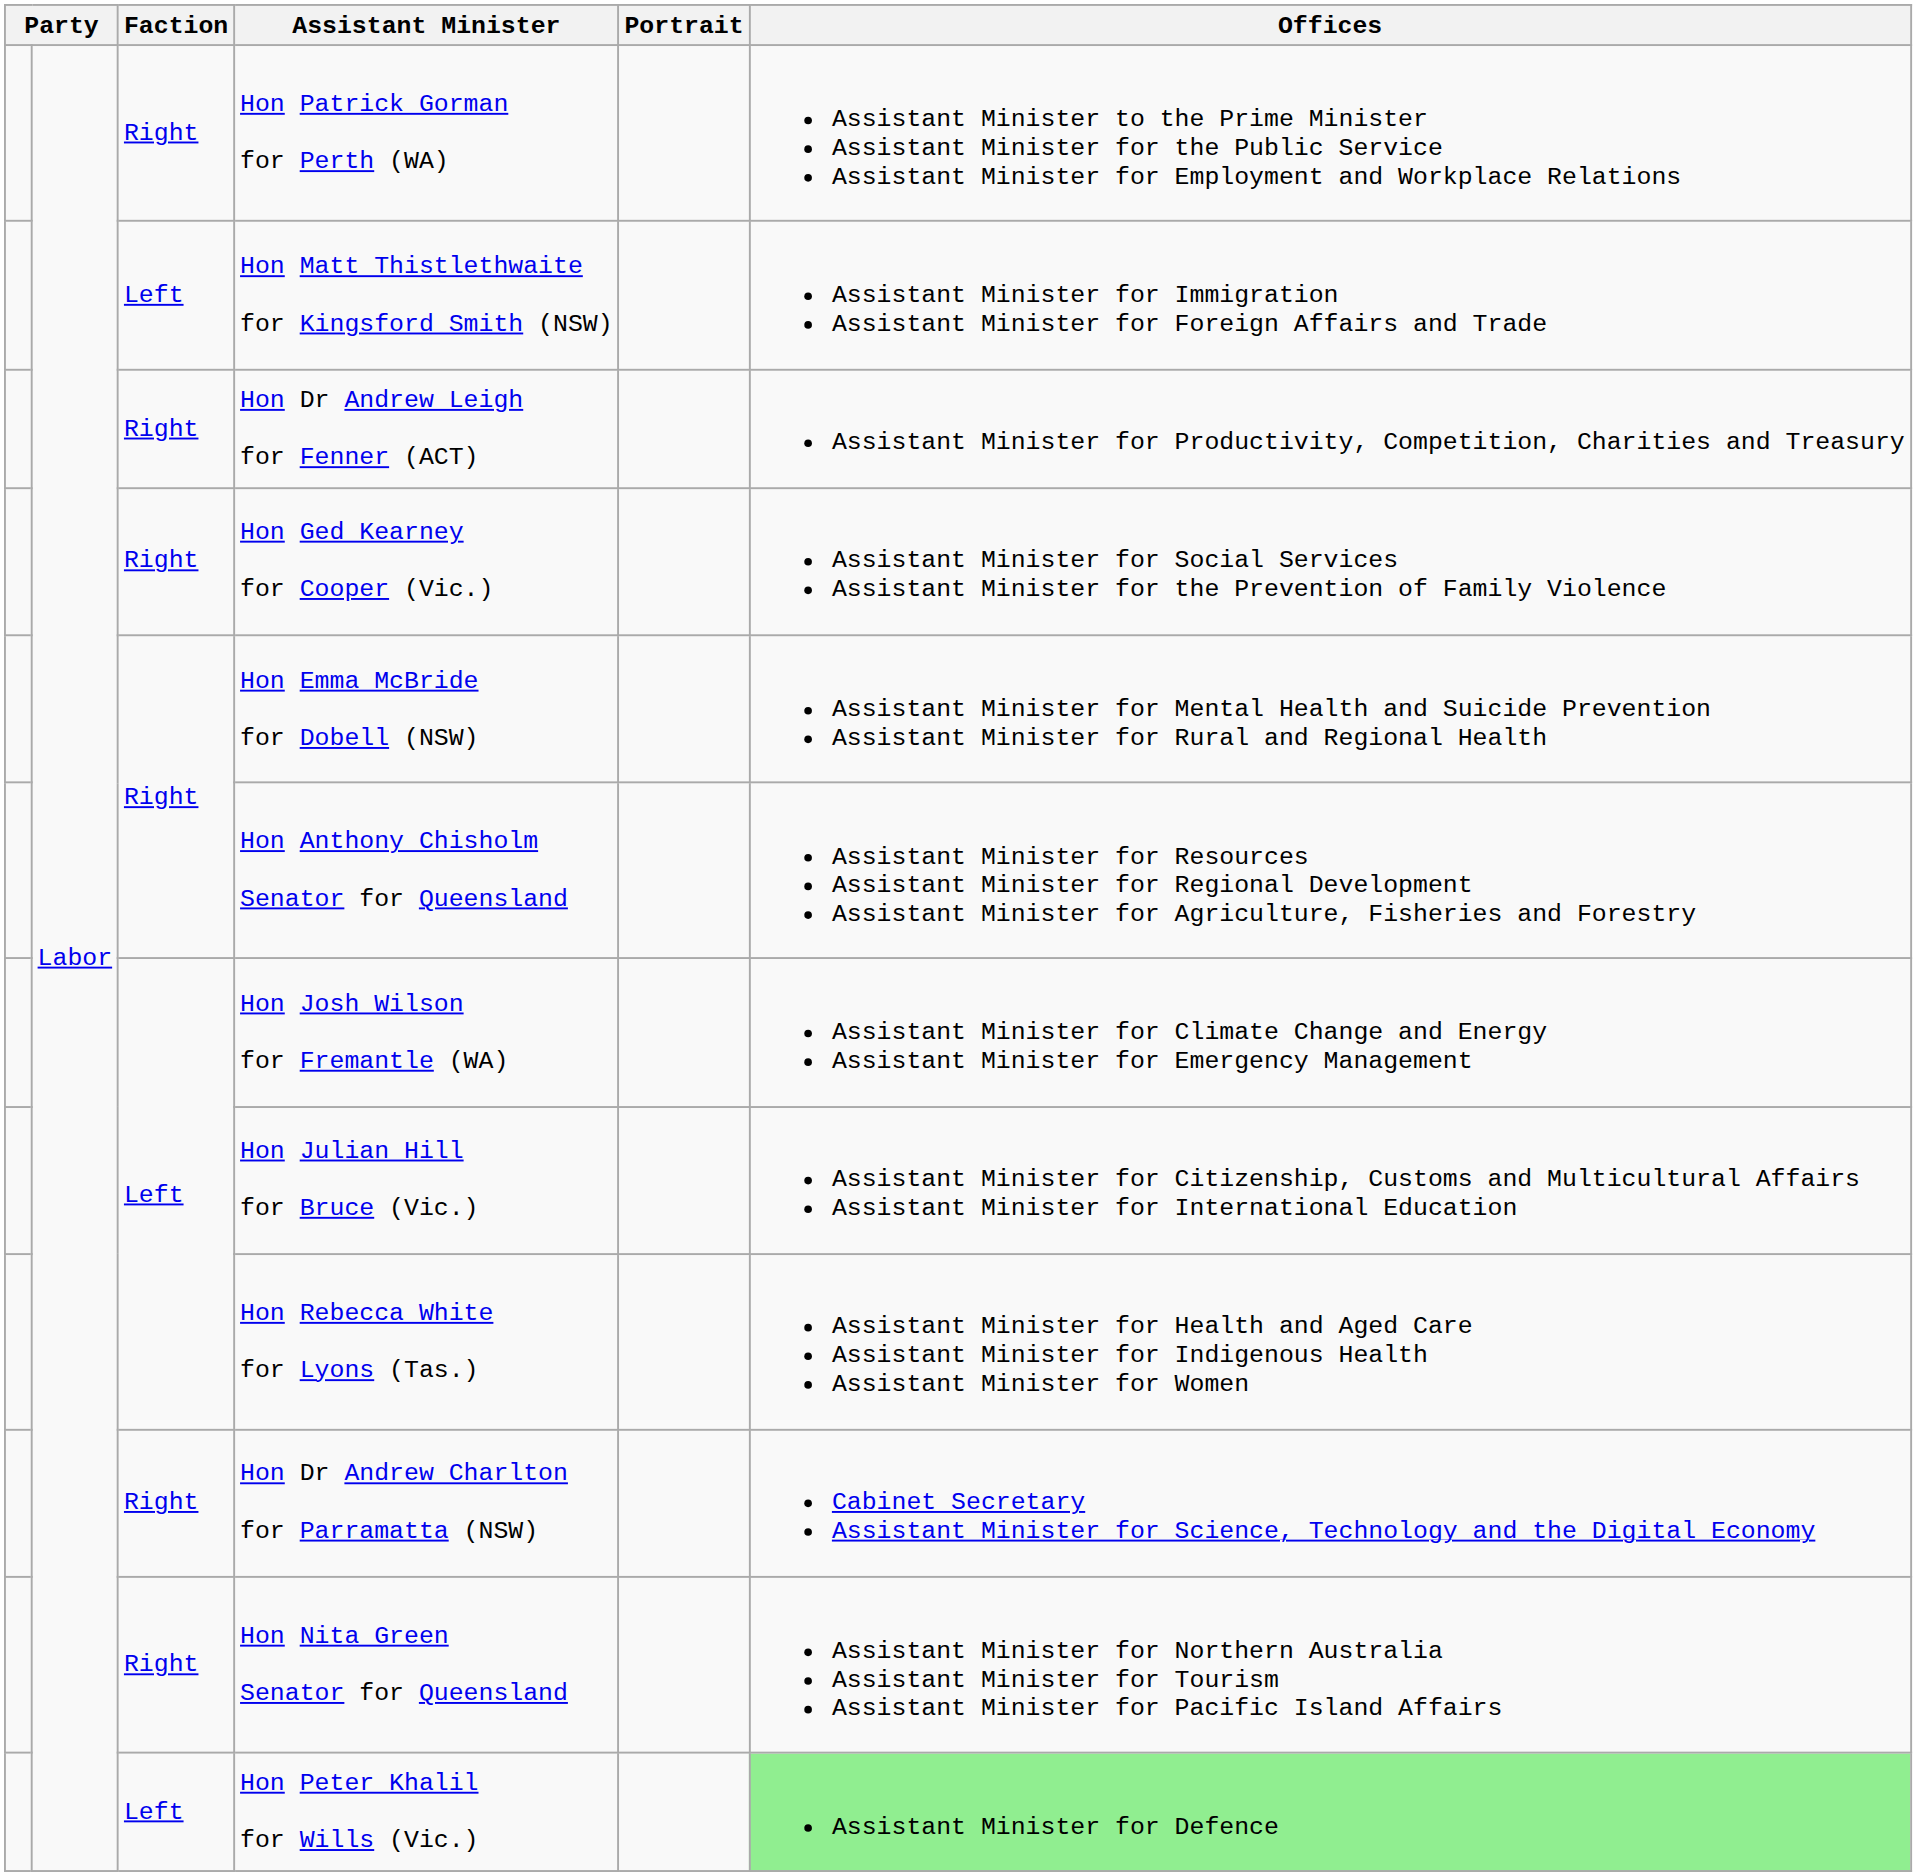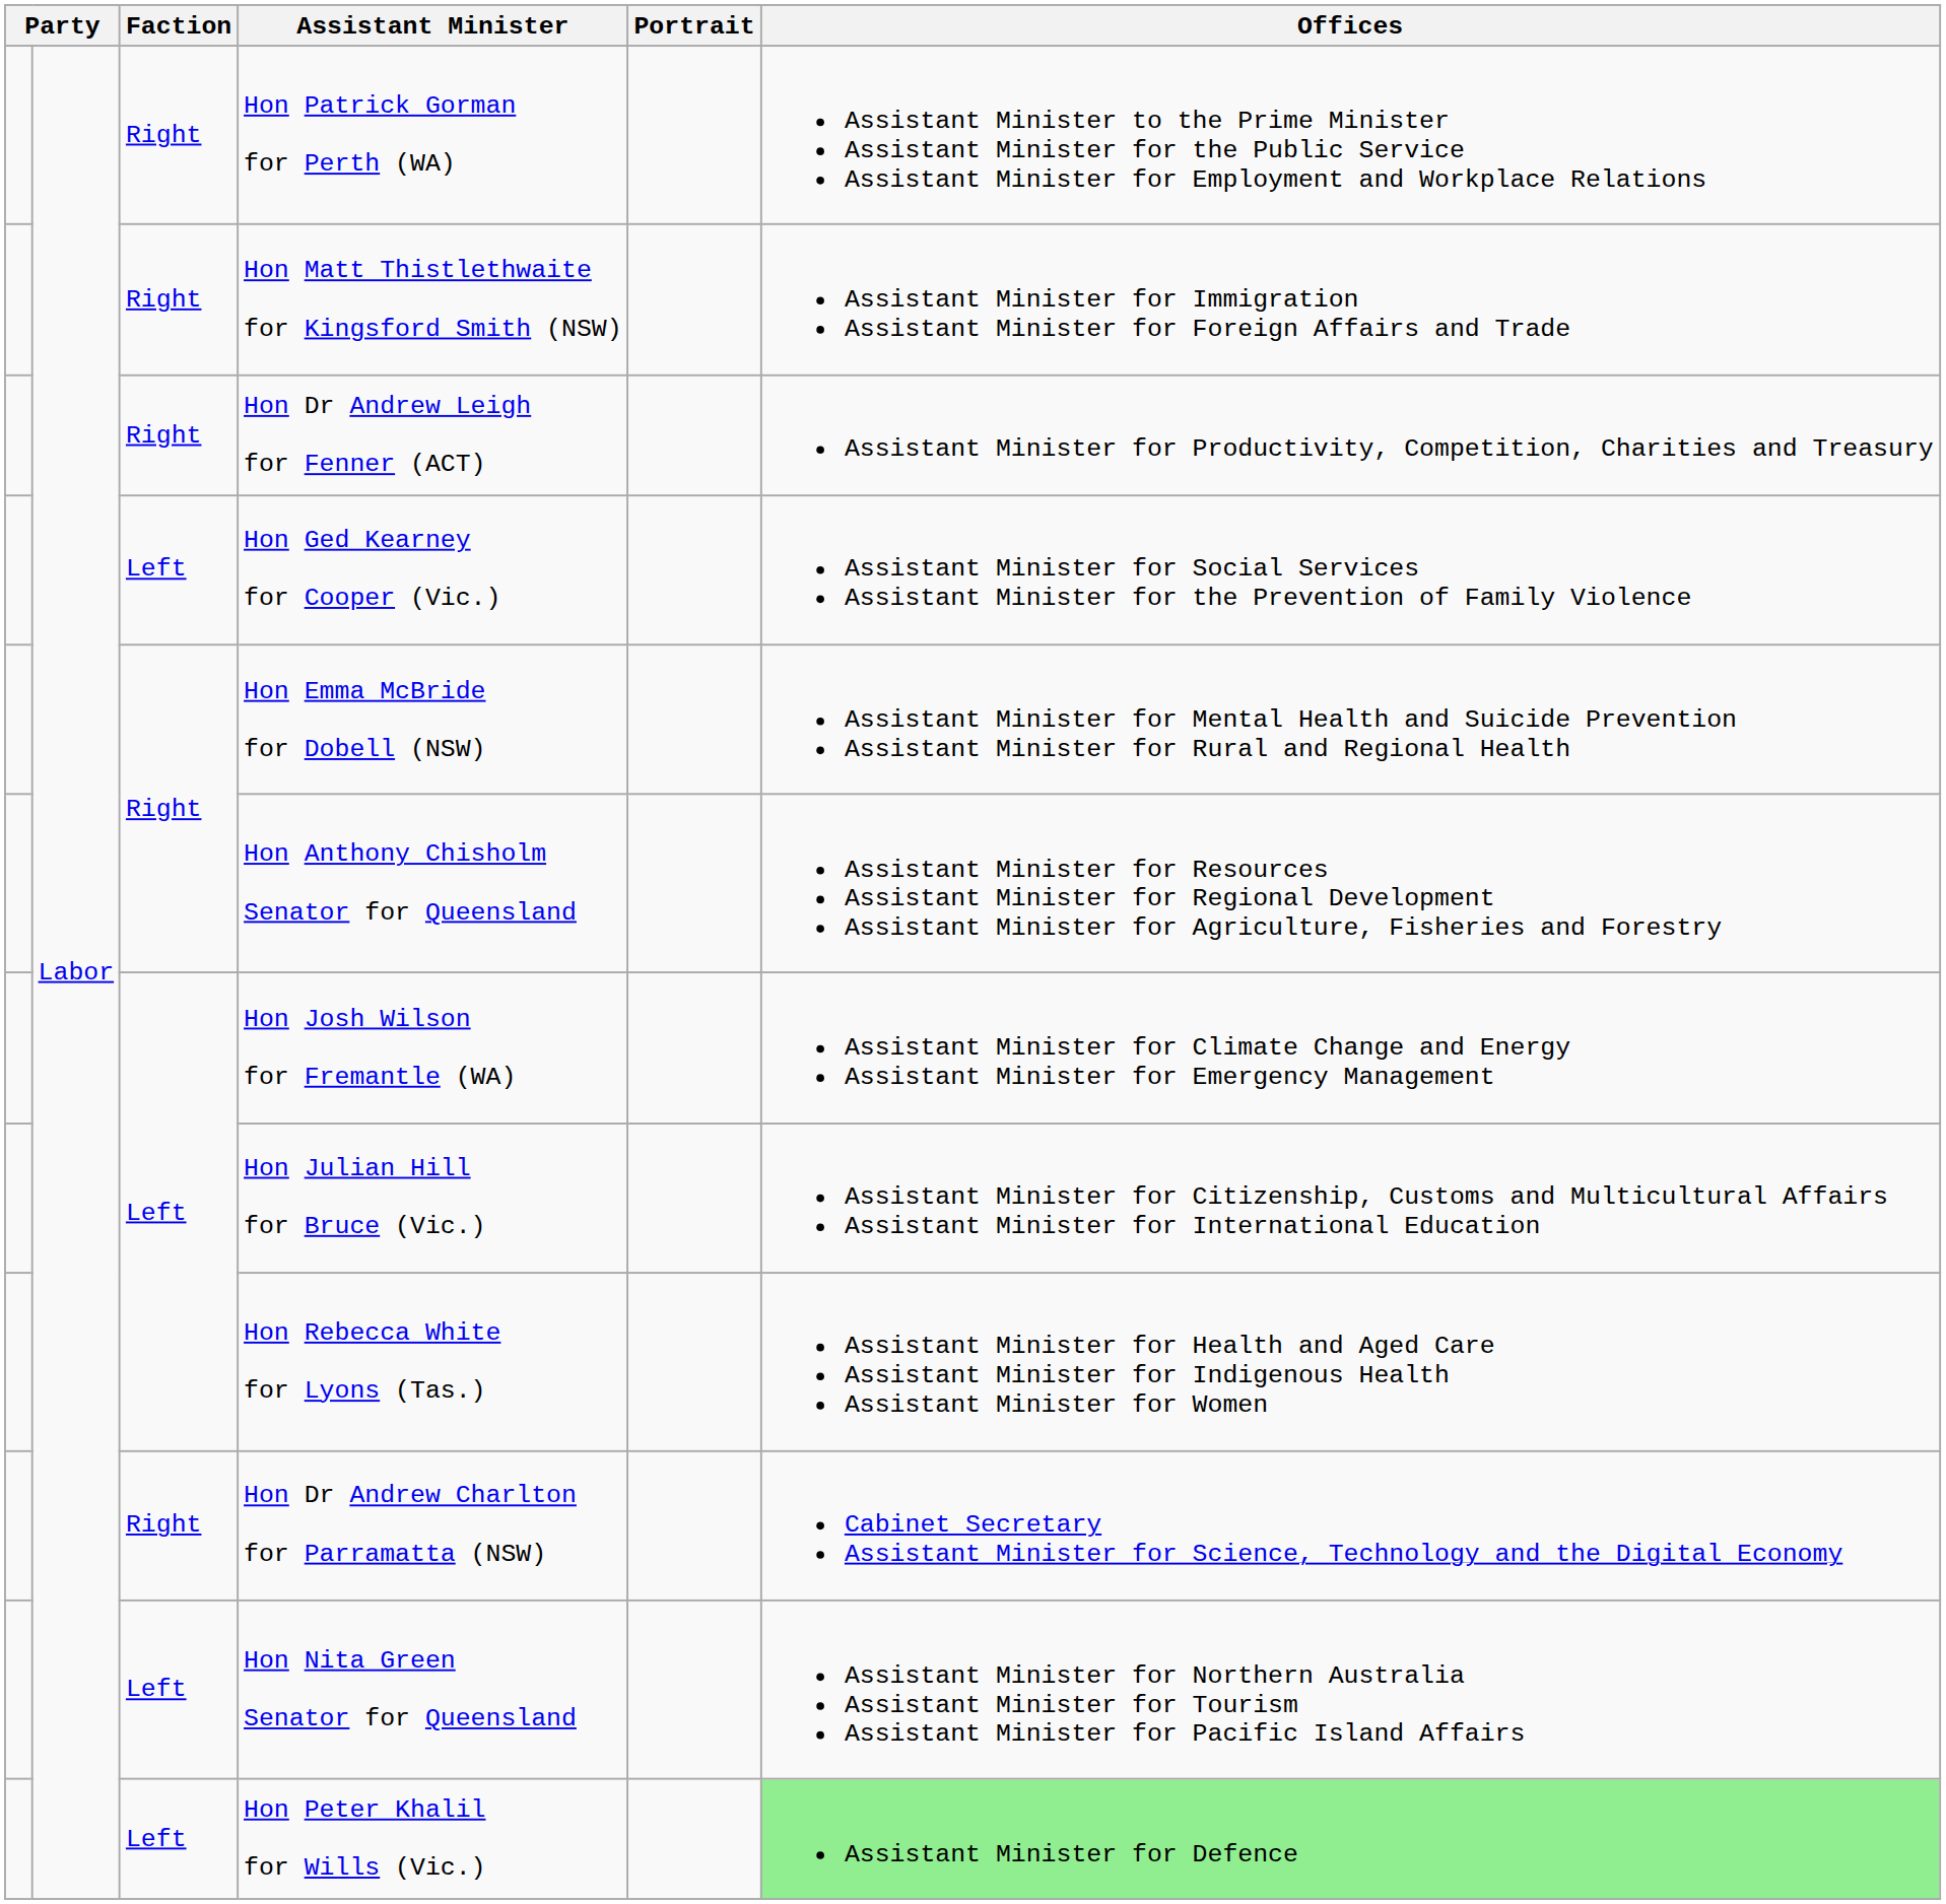 <table class="wikitable sortable">
 <tr>
 <th colspan="2">Party</th>
 <th>Faction</th>
 <th>Assistant Minister</th>
 <th>Portrait</th>
 <th>Offices</th>
 </tr>
 <tr>
 <td> </td>
 <td rowspan="12"><a href='#'>Labor</a></td>
 <td><a href='#'>Right</a></td>
 <td><a href='#'>Hon</a> <a href='#'>Patrick Gorman</a><br><br> for <a href='#'>Perth</a> (WA)<br></td>
 <td></td>
 <td><br><ul><li>Assistant Minister to the Prime Minister</li><li>Assistant Minister for the Public Service</li><li>Assistant Minister for Employment and Workplace Relations</li></ul></td>
 </tr>
 <tr>
 <td> </td>
-<td><a href='#'>Left</a></td>
+<td><a href='#'>Right</a></td>
 <td><a href='#'>Hon</a> <a href='#'>Matt Thistlethwaite</a><br><br> for <a href='#'>Kingsford Smith</a> (NSW)<br></td>
 <td></td>
 <td><br><ul><li>Assistant Minister for Immigration</li><li>Assistant Minister for Foreign Affairs and Trade</li></ul></td>
 </tr>
 <tr>
 <td> </td>
 <td><a href='#'>Right</a></td>
 <td><a href='#'>Hon</a> Dr <a href='#'>Andrew Leigh</a><br><br> for <a href='#'>Fenner</a> (ACT)<br></td>
 <td></td>
 <td><br><ul><li>Assistant Minister for Productivity, Competition, Charities and Treasury</li></ul></td>
 </tr>
 <tr>
 <td> </td>
-<td><a href='#'>Right</a></td>
+<td><a href='#'>Left</a></td>
 <td><a href='#'>Hon</a> <a href='#'>Ged Kearney</a><br><br> for <a href='#'>Cooper</a> (Vic.)<br></td>
 <td></td>
 <td><br><ul><li>Assistant Minister for Social Services</li><li>Assistant Minister for the Prevention of Family Violence</li></ul></td>
 </tr>
 <tr>
 <td> </td>
 <td rowspan="2"><a href='#'>Right</a></td>
 <td><a href='#'>Hon</a> <a href='#'>Emma McBride</a><br><br> for <a href='#'>Dobell</a> (NSW)<br></td>
 <td></td>
 <td><br><ul><li>Assistant Minister for Mental Health and Suicide Prevention</li><li>Assistant Minister for Rural and Regional Health</li></ul></td>
 </tr>
 <tr>
 <td> </td>
 <td><a href='#'>Hon</a> <a href='#'>Anthony Chisholm</a><br><br><a href='#'>Senator</a> for <a href='#'>Queensland</a><br></td>
 <td></td>
 <td><br><ul><li>Assistant Minister for Resources</li><li>Assistant Minister for Regional Development</li><li>Assistant Minister for Agriculture, Fisheries and Forestry</li></ul></td>
 </tr>
 <tr>
 <td> </td>
 <td rowspan="3"><a href='#'>Left</a></td>
 <td><a href='#'>Hon</a> <a href='#'>Josh Wilson</a><br><br> for <a href='#'>Fremantle</a> (WA)<br></td>
 <td></td>
 <td><br><ul><li>Assistant Minister for Climate Change and Energy</li><li>Assistant Minister for Emergency Management</li></ul></td>
 </tr>
 <tr>
 <td> </td>
 <td><a href='#'>Hon</a> <a href='#'>Julian Hill</a><br><br> for <a href='#'>Bruce</a> (Vic.)<br></td>
 <td></td>
 <td><br><ul><li>Assistant Minister for Citizenship, Customs and Multicultural Affairs</li><li>Assistant Minister for International Education</li></ul></td>
 </tr>
 <tr>
 <td> </td>
 <td><a href='#'>Hon</a> <a href='#'>Rebecca White</a><br><br> for <a href='#'>Lyons</a> (Tas.)<br></td>
 <td></td>
 <td><br><ul><li>Assistant Minister for Health and Aged Care</li><li>Assistant Minister for Indigenous Health</li><li>Assistant Minister for Women</li></ul></td>
 </tr>
 <tr>
 <td> </td>
 <td><a href='#'>Right</a></td>
 <td><a href='#'>Hon</a> Dr <a href='#'>Andrew Charlton</a><br><br> for <a href='#'>Parramatta</a> (NSW)<br></td>
 <td></td>
 <td><br><ul><li><a href='#'>Cabinet Secretary</a></li><li><a href='#'>Assistant Minister for Science, Technology and the Digital Economy</a></li></ul></td>
 </tr>
 <tr>
 <td> </td>
-<td><a href='#'>Right</a></td>
+<td><a href='#'>Left</a></td>
 <td><a href='#'>Hon</a> <a href='#'>Nita Green</a><br><br><a href='#'>Senator</a> for <a href='#'>Queensland</a><br></td>
 <td></td>
 <td><br><ul><li>Assistant Minister for Northern Australia</li><li>Assistant Minister for Tourism</li><li>Assistant Minister for Pacific Island Affairs</li></ul></td>
 </tr>
 <tr>
 <td> </td>
 <td><a href='#'>Left</a></td>
 <td><a href='#'>Hon</a> <a href='#'>Peter Khalil</a><br><br> for <a href='#'>Wills</a> (Vic.)<br></td>
 <td></td>
 <td style="background: lightgreen;"><br><ul><li>Assistant Minister for Defence</li></ul></td>
 </tr>
 </table>
